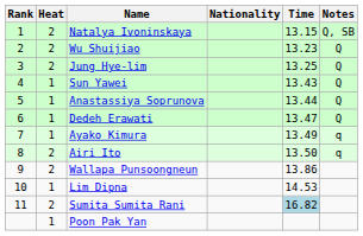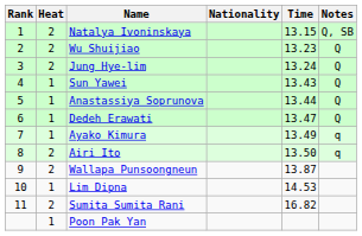 <table class="wikitable sortable" style="text-align:center">
 <tr>
 <th>Rank</th>
 <th>Heat</th>
 <th>Name</th>
 <th>Nationality</th>
 <th>Time</th>
 <th>Notes</th>
 </tr>
 <tr bgcolor=ccffcc>
 <td>1</td>
 <td>2</td>
 <td align="left"><a href='#'>Natalya Ivoninskaya</a></td>
 <td align=left></td>
 <td>13.15</td>
 <td>Q, SB</td>
 </tr>
 <tr bgcolor=ccffcc>
 <td>2</td>
 <td>2</td>
 <td align="left"><a href='#'>Wu Shuijiao</a></td>
 <td align=left></td>
 <td>13.23</td>
 <td>Q</td>
 </tr>
 <tr bgcolor=ccffcc>
 <td>3</td>
 <td>2</td>
 <td align="left"><a href='#'>Jung Hye-lim</a></td>
 <td align=left></td>
-<td>13.25</td>
+<td>13.24</td>
 <td>Q</td>
 </tr>
 <tr bgcolor=ccffcc>
 <td>4</td>
 <td>1</td>
 <td align="left"><a href='#'>Sun Yawei</a></td>
 <td align=left></td>
 <td>13.43</td>
 <td>Q</td>
 </tr>
 <tr bgcolor=ccffcc>
 <td>5</td>
 <td>1</td>
 <td align="left"><a href='#'>Anastassiya Soprunova</a></td>
 <td align=left></td>
 <td>13.44</td>
 <td>Q</td>
 </tr>
 <tr bgcolor=ccffcc>
 <td>6</td>
 <td>1</td>
 <td align="left"><a href='#'>Dedeh Erawati</a></td>
 <td align=left></td>
 <td>13.47</td>
 <td>Q</td>
 </tr>
 <tr bgcolor=ddffdd>
 <td>7</td>
 <td>1</td>
 <td align="left"><a href='#'>Ayako Kimura</a></td>
 <td align=left></td>
 <td>13.49</td>
 <td>q</td>
 </tr>
 <tr bgcolor=ddffdd>
 <td>8</td>
 <td>2</td>
 <td align="left"><a href='#'>Airi Ito</a></td>
 <td align=left></td>
 <td>13.50</td>
 <td>q</td>
 </tr>
 <tr>
 <td>9</td>
 <td>2</td>
 <td align="left"><a href='#'>Wallapa Punsoongneun</a></td>
 <td align=left></td>
-<td>13.86</td>
+<td>13.87</td>
 <td></td>
 </tr>
 <tr>
 <td>10</td>
 <td>1</td>
 <td align="left"><a href='#'>Lim Dipna</a></td>
 <td align=left></td>
 <td>14.53</td>
 <td></td>
 </tr>
 <tr>
 <td>11</td>
 <td>2</td>
 <td align="left"><a href='#'>Sumita Sumita Rani</a></td>
 <td align=left></td>
-<td style="background: lightblue;">16.82</td>
+<td>16.82</td>
 <td></td>
 </tr>
 <tr>
 <td></td>
 <td>1</td>
 <td align="left"><a href='#'>Poon Pak Yan</a></td>
 <td align=left></td>
 <td></td>
 <td></td>
 </tr>
 </table>
